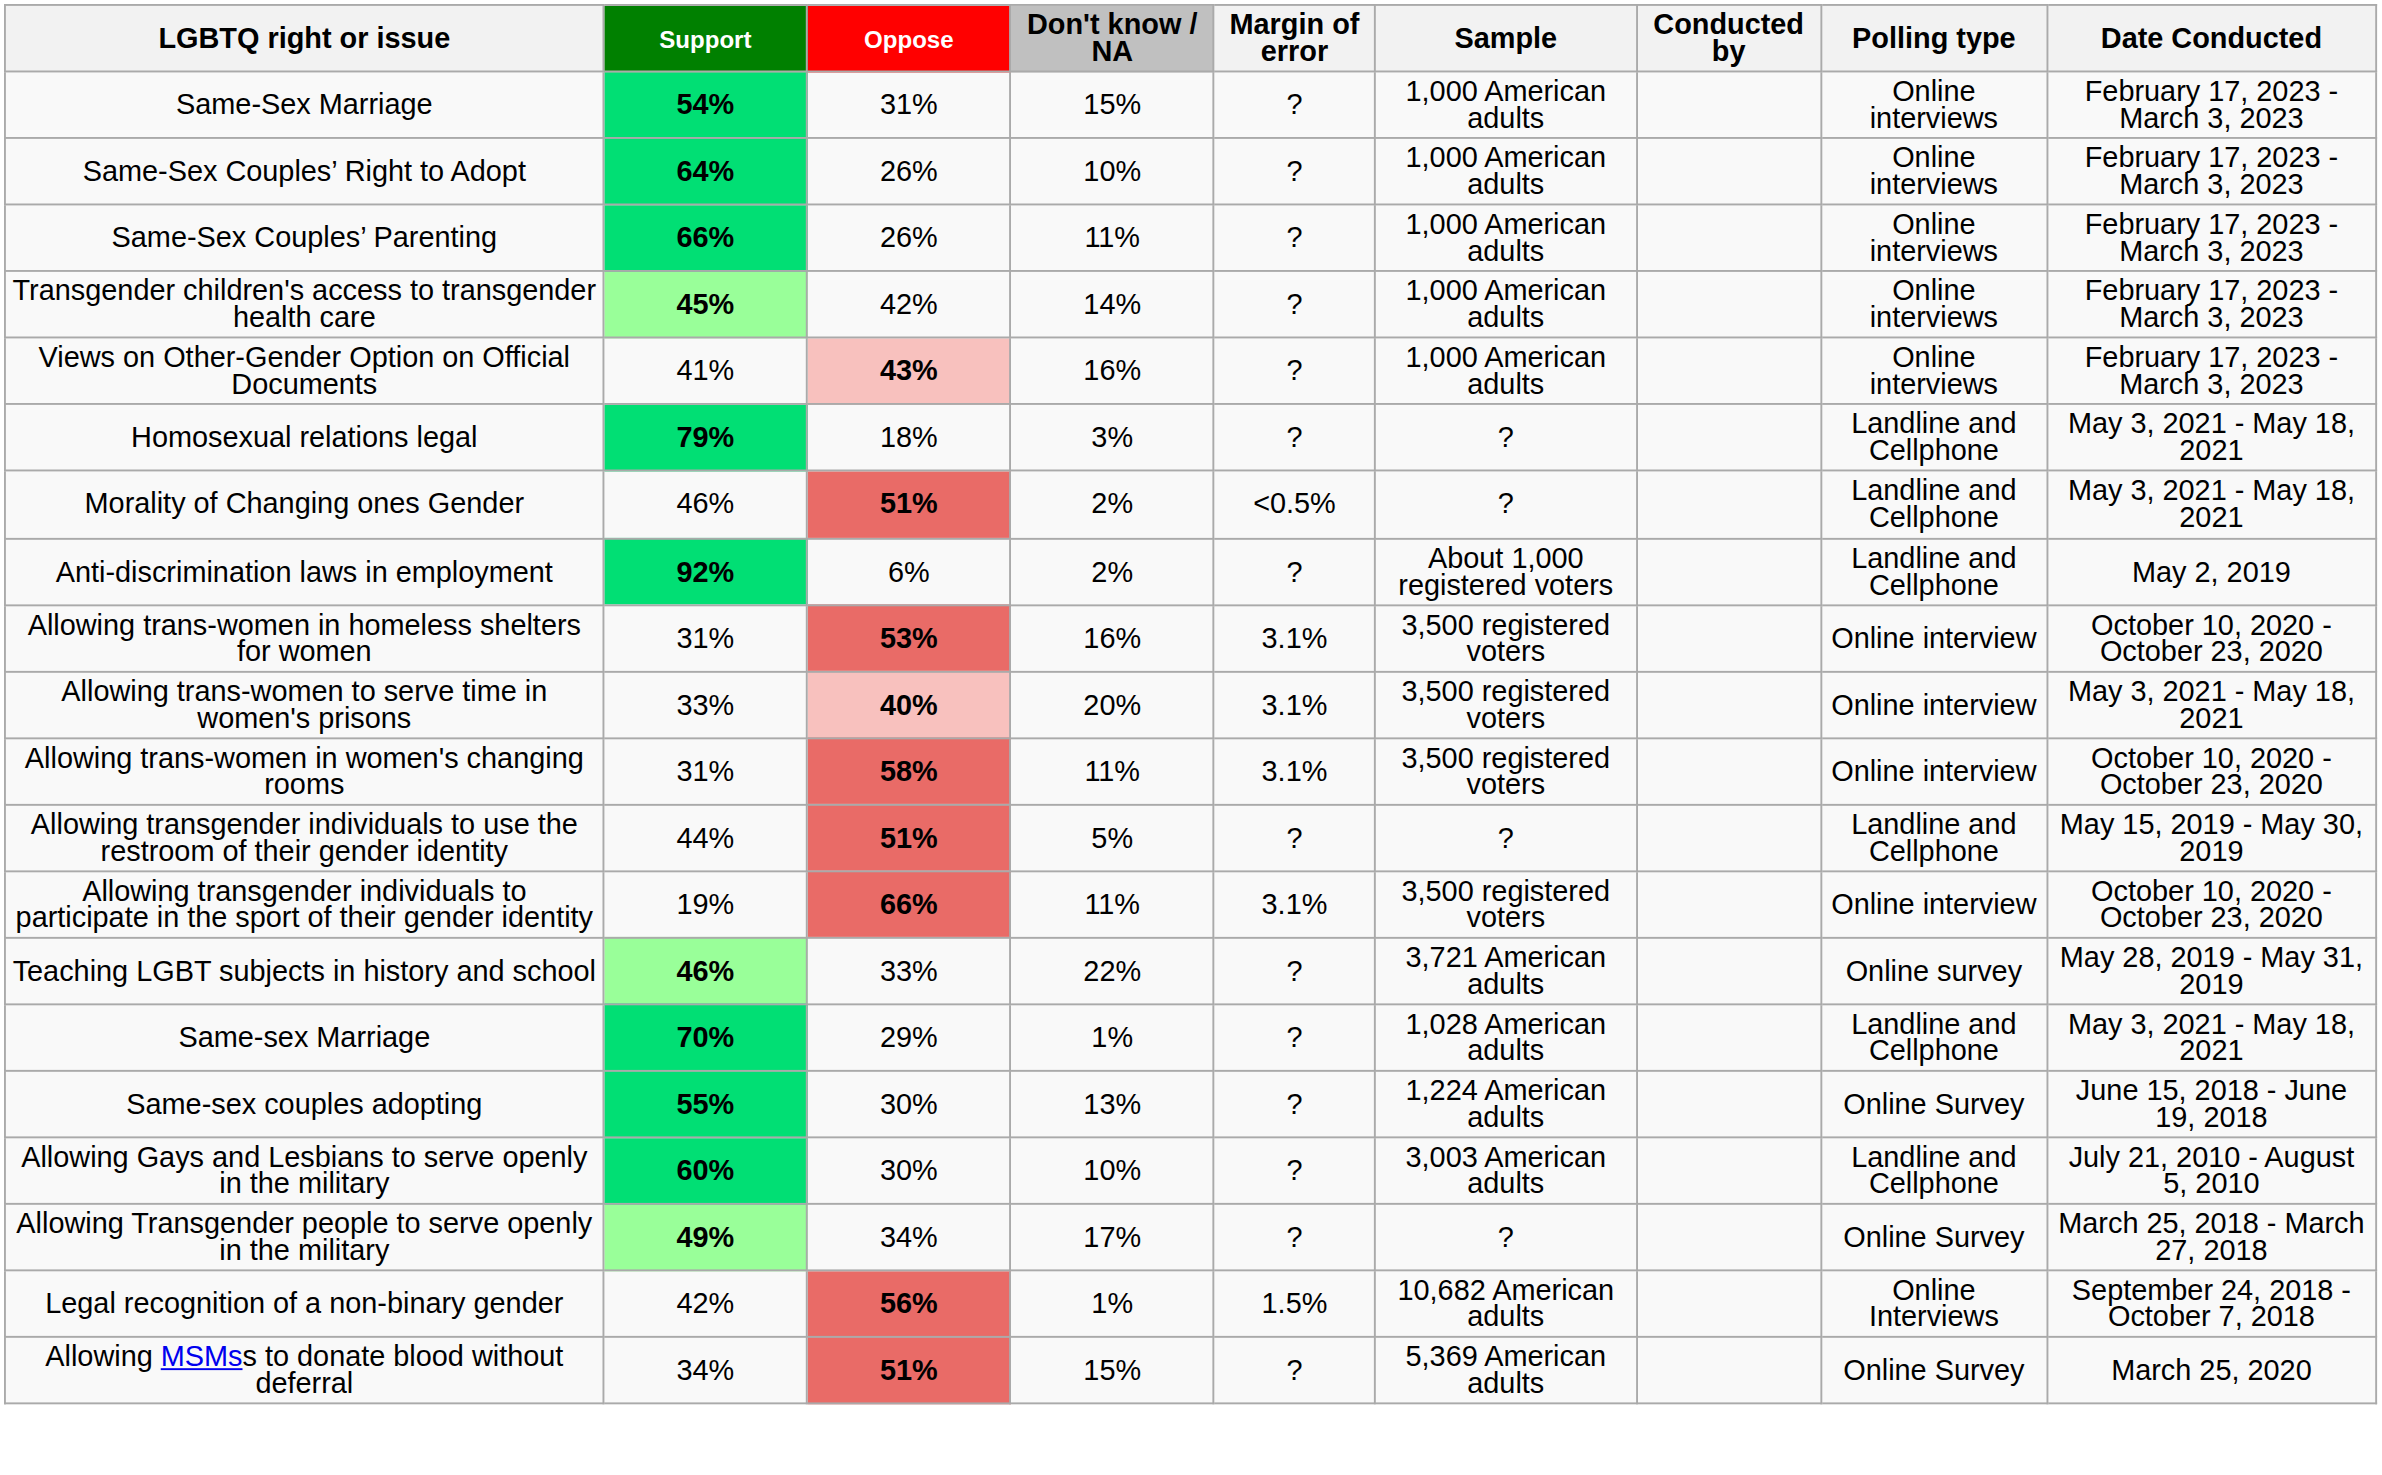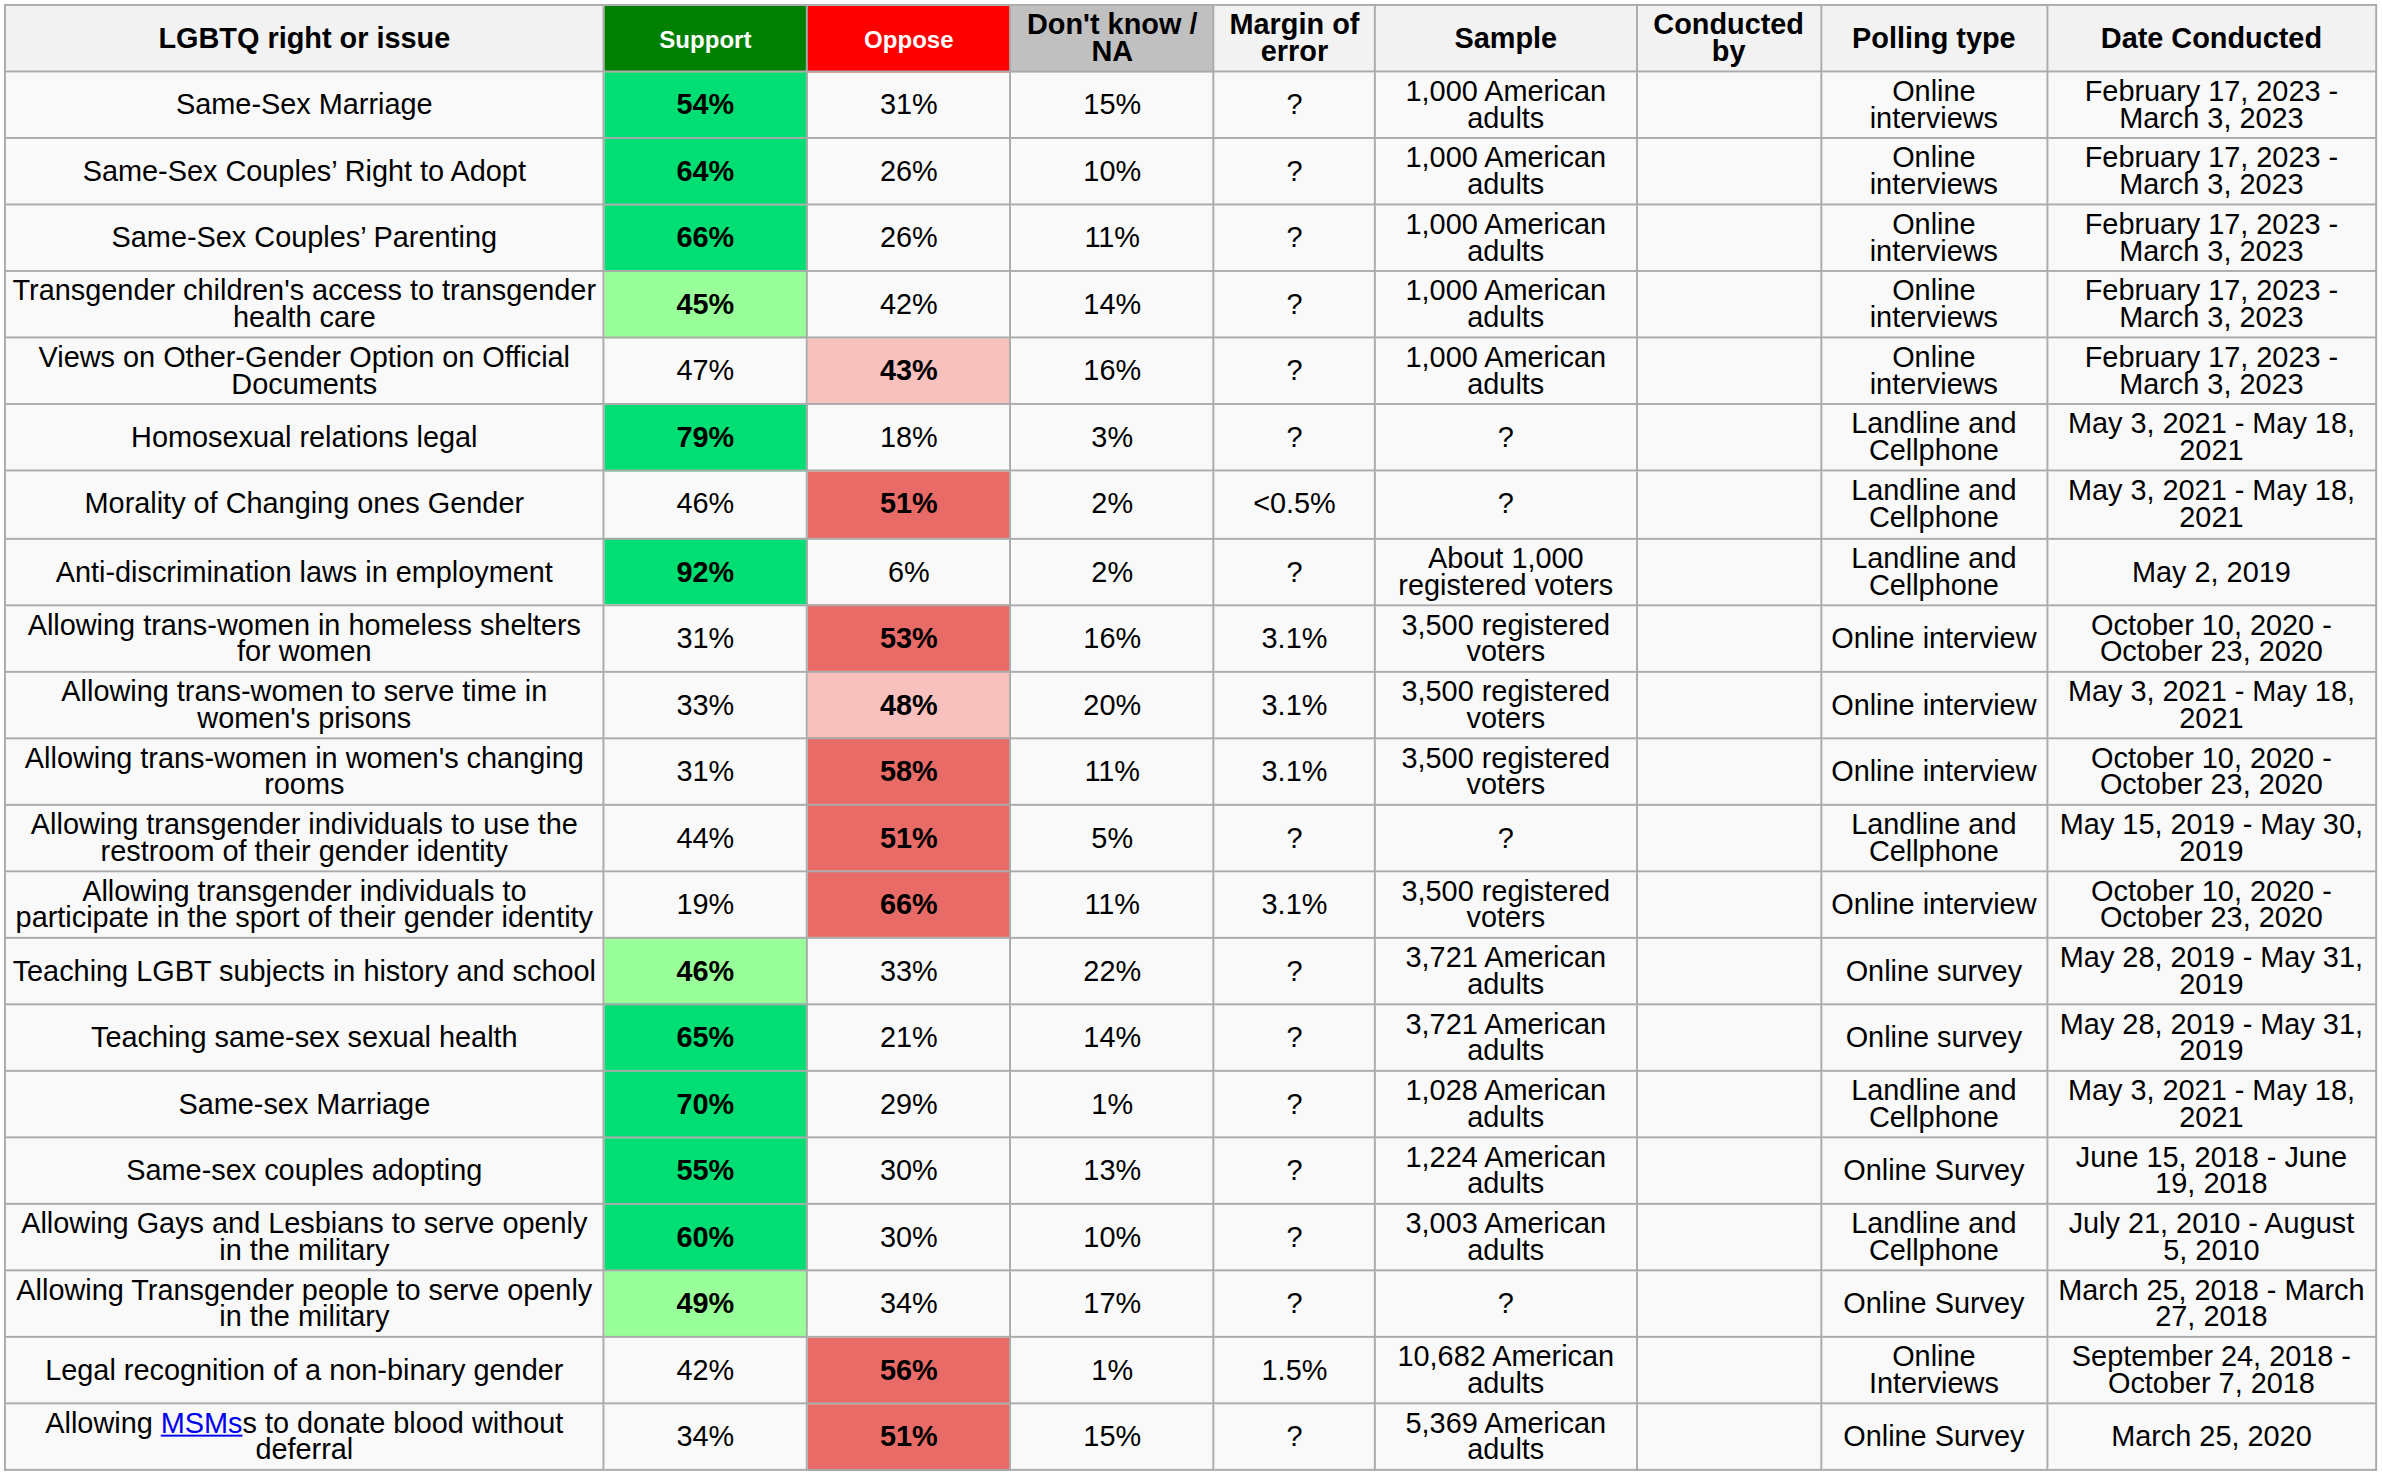 <table class="wikitable" style="text-align:center;font-size:95%;line-height:14px">
 <tr>
 <th>LGBTQ right or issue</th>
 <th data-sort-="" style="background:green; color:white; width:100px;" type="number"><small>Support</small></th>
 <th data-sort-="" style="background:red; color:white; width:100px;" type="number"><small>Oppose</small></th>
 <th data-sort-="" style="background:silver; width:100px;" type="number">Don't know / NA</th>
 <th data-sort-type="number">Margin of error</th>
 <th data-sort-type="number">Sample</th>
 <th>Conducted by</th>
 <th>Polling type</th>
 <th>Date Conducted</th>
 </tr>
 <tr>
 <td>Same-Sex Marriage</td>
 <td style="background: rgb(1, 223, 116);"><strong>54%</strong></td>
 <td>31%</td>
 <td>15%</td>
 <td>?</td>
 <td>1,000 American adults</td>
 <td></td>
 <td>Online interviews</td>
 <td>February 17, 2023 - March 3, 2023</td>
 </tr>
 <tr>
 <td>Same-Sex Couples’ Right to Adopt</td>
 <td style="background: rgb(1, 223, 116);"><strong>64%</strong></td>
 <td>26%</td>
 <td>10%</td>
 <td>?</td>
 <td>1,000 American adults</td>
 <td></td>
 <td>Online interviews</td>
 <td>February 17, 2023 - March 3, 2023</td>
 </tr>
 <tr>
 <td>Same-Sex Couples’ Parenting</td>
 <td style="background: rgb(1, 223, 116);"><strong>66%</strong></td>
 <td>26%</td>
 <td>11%</td>
 <td>?</td>
 <td>1,000 American adults</td>
 <td></td>
 <td>Online interviews</td>
 <td>February 17, 2023 - March 3, 2023</td>
 </tr>
 <tr>
 <td>Transgender children's access to transgender health care</td>
 <td style="background: rgb(153, 255, 153);"><strong>45%</strong></td>
 <td>42%</td>
 <td>14%</td>
 <td>?</td>
 <td>1,000 American adults</td>
 <td></td>
 <td>Online interviews</td>
 <td>February 17, 2023 - March 3, 2023</td>
 </tr>
 <tr>
 <td>Views on Other-Gender Option on Official Documents</td>
-<td>41%</td>
+<td>47%</td>
 <td style="background: rgb(248, 193, 190);"><strong>43%</strong></td>
 <td>16%</td>
 <td>?</td>
 <td>1,000 American adults</td>
 <td></td>
 <td>Online interviews</td>
 <td>February 17, 2023 - March 3, 2023</td>
 </tr>
 <tr>
 <td>Homosexual relations legal</td>
 <td style="background: rgb(1, 223, 116);"><strong>79%</strong></td>
 <td>18%</td>
 <td>3%</td>
 <td>?</td>
 <td>?</td>
 <td></td>
 <td>Landline and Cellphone</td>
 <td>May 3, 2021 - May 18, 2021</td>
 </tr>
 <tr>
 <td>Morality of Changing ones Gender</td>
 <td>46%</td>
 <td style="background: rgb(233, 107, 103);"><strong>51%</strong></td>
 <td>2%</td>
 <td><0.5%</td>
 <td>?</td>
 <td></td>
 <td>Landline and Cellphone</td>
 <td>May 3, 2021 - May 18, 2021</td>
 </tr>
 <tr>
 <td>Anti-discrimination laws in employment</td>
 <td style="background: rgb(1, 223, 116);"><strong>92%</strong></td>
 <td>6%</td>
 <td>2%</td>
 <td>?</td>
 <td>About 1,000 registered voters</td>
 <td></td>
 <td>Landline and Cellphone</td>
 <td>May 2, 2019</td>
 </tr>
 <tr>
 <td>Allowing trans-women in homeless shelters for women</td>
 <td>31%</td>
 <td style="background: rgb(233, 107, 103);"><strong>53%</strong></td>
 <td>16%</td>
 <td>3.1%</td>
 <td>3,500 registered voters</td>
 <td></td>
 <td>Online interview</td>
 <td>October 10, 2020 - October 23, 2020</td>
 </tr>
 <tr>
 <td>Allowing trans-women to serve time in women's prisons</td>
 <td>33%</td>
-<td style="background: rgb(248, 193, 190);"><strong>40%</strong></td>
+<td style="background: rgb(248, 193, 190);"><strong>48%</strong></td>
 <td>20%</td>
 <td>3.1%</td>
 <td>3,500 registered voters</td>
 <td></td>
 <td>Online interview</td>
 <td>May 3, 2021 - May 18, 2021</td>
 </tr>
 <tr>
 <td>Allowing trans-women in women's changing rooms</td>
 <td>31%</td>
 <td style="background: rgb(233, 107, 103);"><strong>58%</strong></td>
 <td>11%</td>
 <td>3.1%</td>
 <td>3,500 registered voters</td>
 <td></td>
 <td>Online interview</td>
 <td>October 10, 2020 - October 23, 2020</td>
 </tr>
 <tr>
 <td>Allowing transgender individuals to use the restroom of their gender identity</td>
 <td>44%</td>
 <td style="background: rgb(233, 107, 103);"><strong>51%</strong></td>
 <td>5%</td>
 <td>?</td>
 <td>?</td>
 <td></td>
 <td>Landline and Cellphone</td>
 <td>May 15, 2019 - May 30, 2019</td>
 </tr>
 <tr>
 <td>Allowing transgender individuals to participate in the sport of their gender identity</td>
 <td>19%</td>
 <td style="background: rgb(233, 107, 103);"><strong>66%</strong></td>
 <td>11%</td>
 <td>3.1%</td>
 <td>3,500 registered voters</td>
 <td></td>
 <td>Online interview</td>
 <td>October 10, 2020 - October 23, 2020</td>
 </tr>
 <tr>
 <td>Teaching LGBT subjects in history and school</td>
 <td style="background: rgb(153, 255, 153);"><strong>46%</strong></td>
 <td>33%</td>
 <td>22%</td>
+<td>?</td>
+<td>3,721 American adults</td>
+<td></td>
+<td>Online survey</td>
+<td>May 28, 2019 - May 31, 2019</td>
+</tr>
+<tr>
+<td>Teaching same-sex sexual health</td>
+<td style="background: rgb(1, 223, 116);"><strong>65%</strong></td>
+<td>21%</td>
+<td>14%</td>
 <td>?</td>
 <td>3,721 American adults</td>
 <td></td>
 <td>Online survey</td>
 <td>May 28, 2019 - May 31, 2019</td>
 </tr>
 <tr>
 <td>Same-sex Marriage</td>
 <td style="background: rgb(1, 223, 116);"><strong>70%</strong></td>
 <td>29%</td>
 <td>1%</td>
 <td>?</td>
 <td>1,028 American adults</td>
 <td></td>
 <td>Landline and Cellphone</td>
 <td>May 3, 2021 - May 18, 2021</td>
 </tr>
 <tr>
 <td>Same-sex couples adopting</td>
 <td style="background: rgb(1, 223, 116);"><strong>55%</strong></td>
 <td>30%</td>
 <td>13%</td>
 <td>?</td>
 <td>1,224 American adults</td>
 <td></td>
 <td>Online Survey</td>
 <td>June 15, 2018 - June 19, 2018</td>
 </tr>
 <tr>
 <td>Allowing Gays and Lesbians to serve openly in the military</td>
 <td style="background: rgb(1, 223, 116);"><strong>60%</strong></td>
 <td>30%</td>
 <td>10%</td>
 <td>?</td>
 <td>3,003 American adults</td>
 <td></td>
 <td>Landline and Cellphone</td>
 <td>July 21, 2010 - August 5, 2010</td>
 </tr>
 <tr>
 <td>Allowing Transgender people to serve openly in the military</td>
 <td style="background: rgb(153, 255, 153);"><strong>49%</strong></td>
 <td>34%</td>
 <td>17%</td>
 <td>?</td>
 <td>?</td>
 <td></td>
 <td>Online Survey</td>
 <td>March 25, 2018 - March 27, 2018</td>
 </tr>
 <tr>
 <td>Legal recognition of a non-binary gender</td>
 <td>42%</td>
 <td style="background: rgb(233, 107, 103);"><strong>56%</strong></td>
 <td>1%</td>
 <td>1.5%</td>
 <td>10,682 American adults</td>
 <td></td>
 <td>Online Interviews</td>
 <td>September 24, 2018 - October 7, 2018</td>
 </tr>
 <tr>
 <td>Allowing <a href='#'>MSMs</a>s to donate blood without deferral</td>
 <td>34%</td>
 <td style="background: rgb(233, 107, 103);"><strong>51%</strong></td>
 <td>15%</td>
 <td>?</td>
 <td>5,369 American adults</td>
 <td></td>
 <td>Online Survey</td>
 <td>March 25, 2020</td>
 </tr>
 </table>
